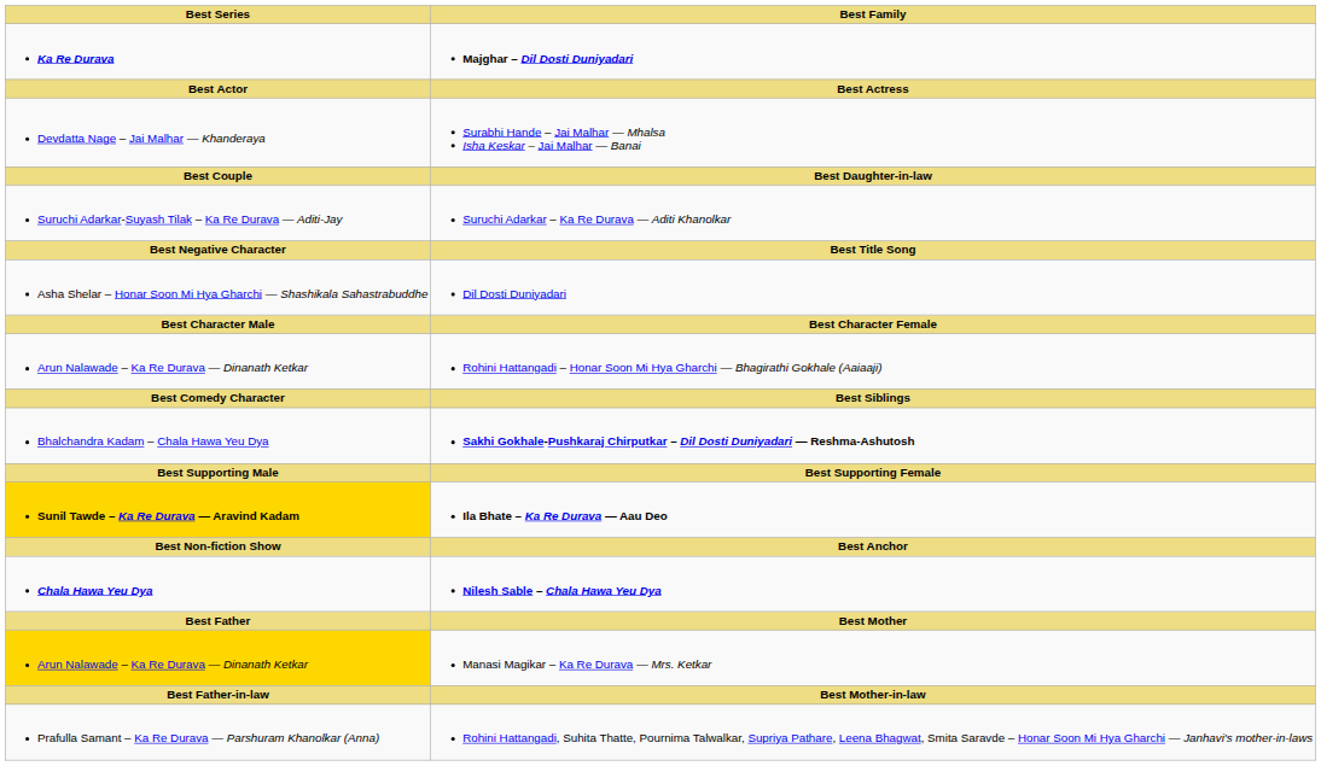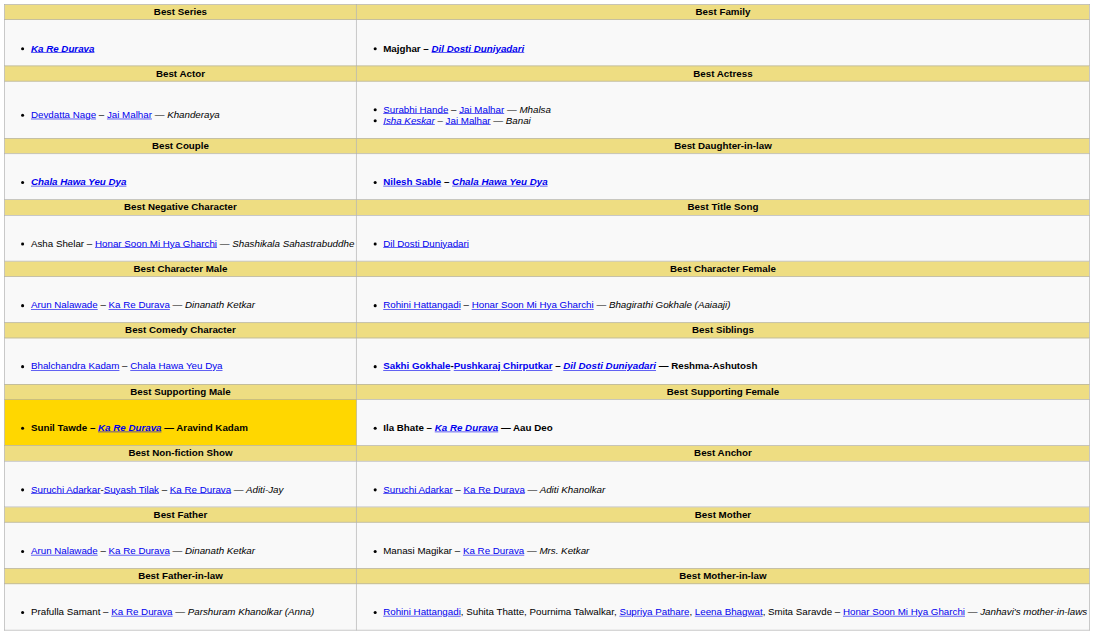 <table class="wikitable">
 <tr>
 <th style="background:#EEDD82;">Best Series</th>
 <th style="background:#EEDD82;">Best Family</th>
 </tr>
 <tr>
 <td><br><ul><li><strong><em><a href='#'>Ka Re Durava</a></em></strong></li></ul></td>
 <td><br><ul><li><strong>Majghar – <em><a href='#'>Dil Dosti Duniyadari</a><strong><em></li></ul></td>
 </tr>
 <tr>
 <th style="background:#EEDD82;">Best Actor</th>
 <th style="background:#EEDD82;">Best Actress</th>
 </tr>
 <tr>
 <td><br><ul><li></strong><a href='#'>Devdatta Nage</a> – </em><a href='#'>Jai Malhar</a><em> — Khanderaya<strong></li></ul></td>
 <td><br><ul><li></strong><a href='#'>Surabhi Hande</a> – </em><a href='#'>Jai Malhar</a><em> — Mhalsa<strong></li><li></strong><a href='#'>Isha Keskar</a> – </em><a href='#'>Jai Malhar</a><em> — Banai<strong></li></ul></td>
 </tr>
 <tr>
 <th style="background:#EEDD82;">Best Couple</th>
 <th style="background:#EEDD82;">Best Daughter-in-law</th>
 </tr>
 <tr>
-<td><br><ul><li></strong><a href='#'>Suruchi Adarkar</a>-<a href='#'>Suyash Tilak</a> – </em><a href='#'>Ka Re Durava</a><em> — Aditi-Jay<strong></li></ul></td>
-<td><br><ul><li></strong><a href='#'>Suruchi Adarkar</a> – </em><a href='#'>Ka Re Durava</a><em> — Aditi Khanolkar<strong></li></ul></td>
+<td><br><ul><li><strong><em><a href='#'>Chala Hawa Yeu Dya</a></em></strong></li></ul></td>
+<td><br><ul><li><strong><a href='#'>Nilesh Sable</a> – <em><a href='#'>Chala Hawa Yeu Dya</a><strong><em></li></ul></td>
 </tr>
 <tr>
 <th style="background:#EEDD82;">Best Negative Character</th>
 <th style="background:#EEDD82;">Best Title Song</th>
 </tr>
 <tr>
 <td><br><ul><li></strong>Asha Shelar – </em><a href='#'>Honar Soon Mi Hya Gharchi</a><em> — Shashikala Sahastrabuddhe<strong></li></ul></td>
 <td><br><ul><li></em></strong><a href='#'>Dil Dosti Duniyadari</a><strong><em></li></ul></td>
 </tr>
 <tr>
 <th style="background:#EEDD82;">Best Character Male</th>
 <th style="background:#EEDD82;">Best Character Female</th>
 </tr>
 <tr>
 <td><br><ul><li></strong><a href='#'>Arun Nalawade</a> – </em><a href='#'>Ka Re Durava</a><em> — Dinanath Ketkar<strong></li></ul></td>
 <td><br><ul><li></strong><a href='#'>Rohini Hattangadi</a> – </em><a href='#'>Honar Soon Mi Hya Gharchi</a><em> — Bhagirathi Gokhale (Aaiaaji)<strong></li></ul></td>
 </tr>
 <tr>
 <th style="background:#EEDD82;">Best Comedy Character</th>
 <th style="background:#EEDD82;">Best Siblings</th>
 </tr>
 <tr>
 <td><br><ul><li></strong><a href='#'>Bhalchandra Kadam</a> – </em><a href='#'>Chala Hawa Yeu Dya</a></em></strong></li></ul></td>
 <td><br><ul><li><strong><a href='#'>Sakhi Gokhale</a>-<a href='#'>Pushkaraj Chirputkar</a> – <em><a href='#'>Dil Dosti Duniyadari</a></em> — Reshma-Ashutosh</strong></li></ul></td>
 </tr>
 <tr>
 <th style="background:#EEDD82;">Best Supporting Male</th>
 <th style="background:#EEDD82;">Best Supporting Female</th>
 </tr>
 <tr>
 <td style="background: gold;"><br><ul><li><strong>Sunil Tawde – <em><a href='#'>Ka Re Durava</a></em> — Aravind Kadam</strong></li></ul></td>
 <td><br><ul><li><strong>Ila Bhate – <em><a href='#'>Ka Re Durava</a></em> — Aau Deo</strong></li></ul></td>
 </tr>
 <tr>
 <th style="background:#EEDD82;">Best Non-fiction Show</th>
 <th style="background:#EEDD82;">Best Anchor</th>
 </tr>
 <tr>
-<td><br><ul><li><strong><em><a href='#'>Chala Hawa Yeu Dya</a></em></strong></li></ul></td>
-<td><br><ul><li><strong><a href='#'>Nilesh Sable</a> – <em><a href='#'>Chala Hawa Yeu Dya</a><strong><em></li></ul></td>
+<td><br><ul><li></strong><a href='#'>Suruchi Adarkar</a>-<a href='#'>Suyash Tilak</a> – </em><a href='#'>Ka Re Durava</a><em> — Aditi-Jay<strong></li></ul></td>
+<td><br><ul><li></strong><a href='#'>Suruchi Adarkar</a> – </em><a href='#'>Ka Re Durava</a><em> — Aditi Khanolkar<strong></li></ul></td>
 </tr>
 <tr>
 <th style="background:#EEDD82;">Best Father</th>
 <th style="background:#EEDD82;">Best Mother</th>
 </tr>
 <tr>
-<td style="background: gold;"><br><ul><li></strong><a href='#'>Arun Nalawade</a> – </em><a href='#'>Ka Re Durava</a><em> — Dinanath Ketkar<strong></li></ul></td>
+<td><br><ul><li></strong><a href='#'>Arun Nalawade</a> – </em><a href='#'>Ka Re Durava</a><em> — Dinanath Ketkar<strong></li></ul></td>
 <td><br><ul><li></strong>Manasi Magikar – </em><a href='#'>Ka Re Durava</a><em> — Mrs. Ketkar<strong></li></ul></td>
 </tr>
 <tr>
 <th style="background:#EEDD82;">Best Father-in-law</th>
 <th style="background:#EEDD82;">Best Mother-in-law</th>
 </tr>
 <tr>
 <td><br><ul><li></strong>Prafulla Samant – </em><a href='#'>Ka Re Durava</a><em> — Parshuram Khanolkar (Anna)<strong></li></ul></td>
 <td><br><ul><li></strong><a href='#'>Rohini Hattangadi</a>, Suhita Thatte, Pournima Talwalkar, <a href='#'>Supriya Pathare</a>, <a href='#'>Leena Bhagwat</a>, Smita Saravde – </em><a href='#'>Honar Soon Mi Hya Gharchi</a><em> — Janhavi's mother-in-laws<strong></li></ul></td>
 </tr>
 </table>
